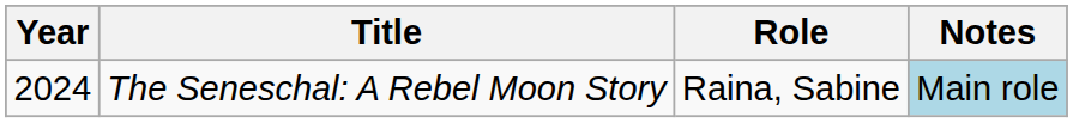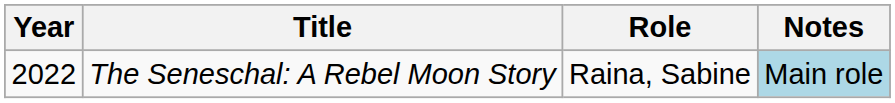 <table class="wikitable sortable">
 <tr>
 <th>Year</th>
 <th>Title</th>
 <th>Role</th>
 <th class="unsortable">Notes</th>
 </tr>
 <tr>
-<td>2024</td>
+<td>2022</td>
 <td><em>The Seneschal: A Rebel Moon Story</em></td>
 <td>Raina, Sabine</td>
 <td style="background: lightblue;">Main role</td>
 </tr>
 </table>
